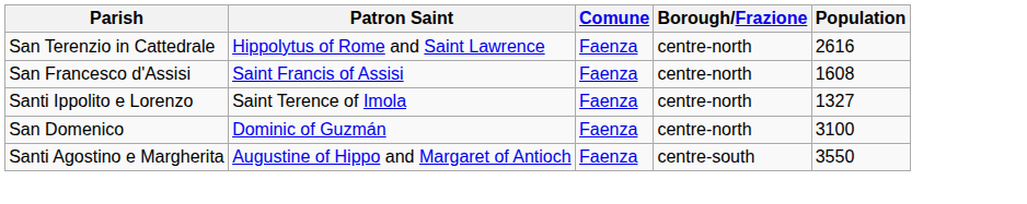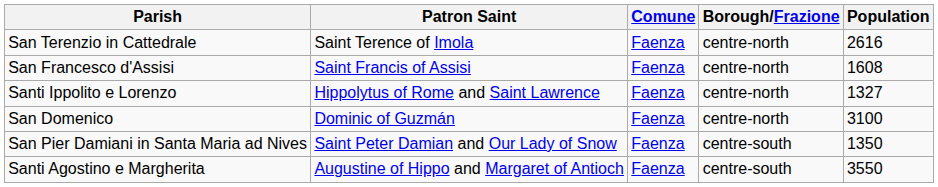 <table class="wikitable">
 <tr>
 <th>Parish</th>
 <th>Patron Saint</th>
 <th><a href='#'>Comune</a></th>
 <th>Borough/<a href='#'>Frazione</a></th>
 <th>Population</th>
 </tr>
 <tr>
 <td>San Terenzio in Cattedrale</td>
-<td><a href='#'>Hippolytus of Rome</a> and <a href='#'>Saint Lawrence</a></td>
+<td>Saint Terence of <a href='#'>Imola</a></td>
 <td><a href='#'>Faenza</a></td>
 <td>centre-north</td>
 <td>2616</td>
 </tr>
 <tr>
 <td>San Francesco d'Assisi</td>
 <td><a href='#'>Saint Francis of Assisi</a></td>
 <td><a href='#'>Faenza</a></td>
 <td>centre-north</td>
 <td>1608</td>
 </tr>
 <tr>
 <td>Santi Ippolito e Lorenzo</td>
-<td>Saint Terence of <a href='#'>Imola</a></td>
+<td><a href='#'>Hippolytus of Rome</a> and <a href='#'>Saint Lawrence</a></td>
 <td><a href='#'>Faenza</a></td>
 <td>centre-north</td>
 <td>1327</td>
 </tr>
 <tr>
 <td>San Domenico</td>
 <td><a href='#'>Dominic of Guzmán</a></td>
 <td><a href='#'>Faenza</a></td>
 <td>centre-north</td>
 <td>3100</td>
 </tr>
 <tr>
+<td>San Pier Damiani in Santa Maria ad Nives</td>
+<td><a href='#'>Saint Peter Damian</a> and <a href='#'>Our Lady of Snow</a></td>
+<td><a href='#'>Faenza</a></td>
+<td>centre-south</td>
+<td>1350</td>
+</tr>
+<tr>
 <td>Santi Agostino e Margherita</td>
 <td><a href='#'>Augustine of Hippo</a> and <a href='#'>Margaret of Antioch</a></td>
 <td><a href='#'>Faenza</a></td>
 <td>centre-south</td>
 <td>3550</td>
 </tr>
 </table>
